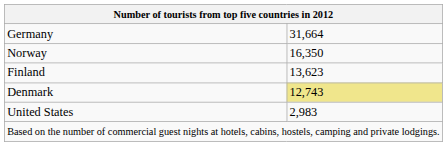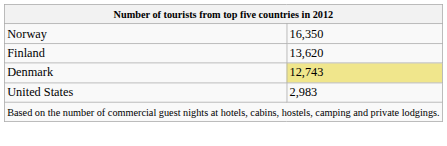 <table class="wikitable collapsible collapsed">
 <tr>
 <th colspan=2><small>Number of tourists from top five countries in 2012</small></th>
-</tr>
-<tr>
-<td> Germany</td>
-<td>31,664</td>
 </tr>
 <tr>
 <td> Norway</td>
 <td>16,350</td>
 </tr>
 <tr>
 <td> Finland</td>
-<td>13,623</td>
+<td>13,620</td>
 </tr>
 <tr>
 <td> Denmark</td>
 <td style="background: khaki;">12,743</td>
 </tr>
 <tr>
 <td> United States</td>
 <td>2,983</td>
 </tr>
 <tr>
 <td colspan=2><small>Based on the number of commercial guest nights at hotels, cabins, hostels, camping and private lodgings.</small></td>
 </tr>
 </table>
